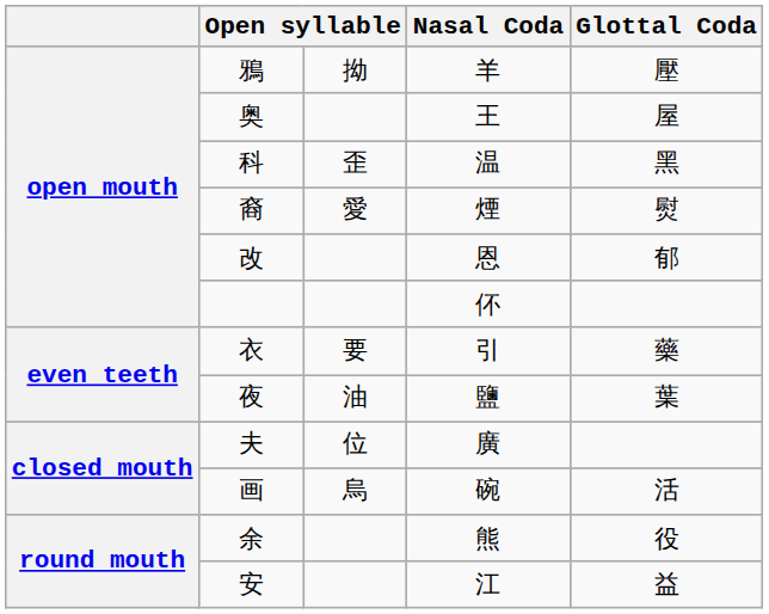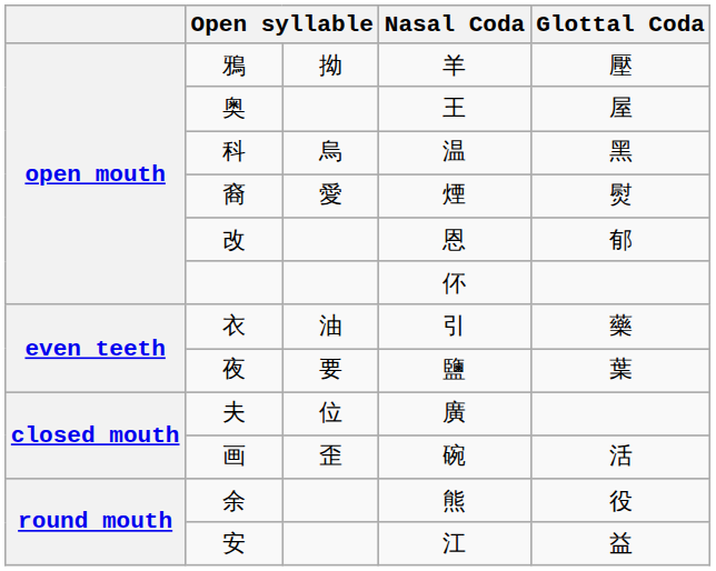 <table class="wikitable" border="1" style="text-align:center">
 <tr>
 <th></th>
 <th colspan="2">Open syllable</th>
 <th>Nasal Coda </th>
 <th>Glottal Coda </th>
 </tr>
 <tr>
 <th rowspan="6"><a href='#'>open mouth</a></th>
 <td> 鴉</td>
 <td> 拗</td>
 <td> 羊</td>
 <td> 壓</td>
 </tr>
 <tr>
 <td> 奥</td>
 <td></td>
 <td> 王</td>
 <td> 屋</td>
 </tr>
 <tr>
 <td> 科</td>
-<td> 歪</td>
+<td> 烏</td>
 <td> 温</td>
 <td> 黑</td>
 </tr>
 <tr>
 <td> 裔</td>
 <td> 愛</td>
 <td> 煙</td>
 <td> 熨</td>
 </tr>
 <tr>
 <td> 改</td>
 <td></td>
 <td> 恩</td>
 <td> 郁</td>
 </tr>
 <tr>
 <td></td>
 <td></td>
 <td> 伓</td>
 <td></td>
 </tr>
 <tr>
 <th rowspan="2"><a href='#'>even teeth</a></th>
 <td> 衣</td>
-<td> 要</td>
+<td> 油</td>
 <td> 引</td>
 <td> 藥</td>
 </tr>
 <tr>
 <td> 夜</td>
-<td> 油</td>
+<td> 要</td>
 <td> 鹽</td>
 <td> 葉</td>
 </tr>
 <tr>
 <th rowspan="2"><a href='#'>closed mouth</a></th>
 <td> 夫</td>
 <td> 位</td>
 <td><em> </em> 廣</td>
 <td></td>
 </tr>
 <tr>
 <td> 画</td>
-<td> 烏</td>
+<td> 歪</td>
 <td> 碗</td>
 <td> 活</td>
 </tr>
 <tr>
 <th rowspan="2"><a href='#'>round mouth</a></th>
 <td> 余</td>
 <td></td>
 <td> 熊</td>
 <td> 役</td>
 </tr>
 <tr>
 <td> 安</td>
 <td></td>
 <td> 江</td>
 <td> 益</td>
 </tr>
 </table>
